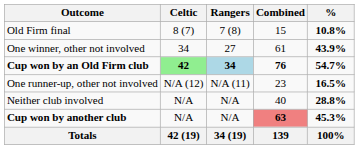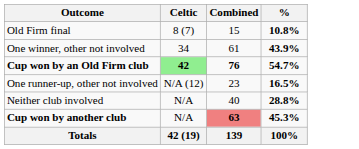 <table class="wikitable" style="text-align:center">
 <tr>
 <th>Outcome</th>
 <th width=60>Celtic</th>
-<th width=60>Rangers</th>
 <th width=60>Combined</th>
 <th width=60>%</th>
 </tr>
 <tr>
 <td align=left>Old Firm final</td>
 <td>8 (7)</td>
-<td>7 (8)</td>
 <td>15</td>
 <td><strong>10.8%</strong></td>
 </tr>
 <tr>
 <td align=left>One winner, other not involved</td>
 <td>34</td>
-<td>27</td>
 <td>61</td>
 <td><strong>43.9%</strong></td>
 </tr>
 <tr>
 <td align=left><strong>Cup won by an Old Firm club</strong></td>
 <td bgcolor=lightgreen><strong>42</strong></td>
-<td bgcolor=lightblue><strong>34</strong></td>
 <td><strong>76</strong></td>
 <td><strong>54.7%</strong></td>
 </tr>
 <tr>
 <td align=left>One runner-up, other not involved</td>
 <td>N/A (12)</td>
-<td>N/A (11)</td>
 <td>23</td>
 <td><strong>16.5%</strong></td>
 </tr>
 <tr>
 <td align=left>Neither club involved</td>
-<td>N/A</td>
 <td>N/A</td>
 <td>40</td>
 <td><strong>28.8%</strong></td>
 </tr>
 <tr>
 <td align=left><strong>Cup won by another club</strong></td>
 <td>N/A</td>
-<td>N/A</td>
 <td bgcolor=#F08080><strong>63</strong></td>
 <td><strong>45.3%</strong></td>
 </tr>
 <tr class="sortbottom">
 <th align=left>Totals</th>
 <th>42 (19)</th>
-<th>34 (19)</th>
 <th>139</th>
 <th>100%</th>
 </tr>
 </table>
